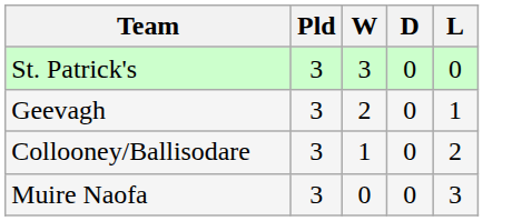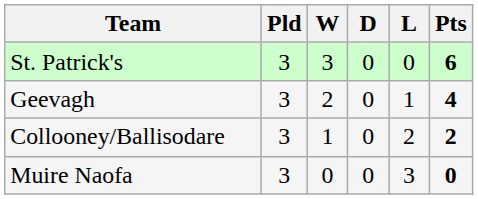 <table class="wikitable">
 <tr>
 <th width=165>Team</th>
 <th width=20>Pld</th>
 <th width=20>W</th>
 <th width=20>D</th>
 <th width=20>L</th>
+<th width=20>Pts</th>
 </tr>
 <tr align=center style="background:#ccffcc;">
 <td style="text-align:left;">St. Patrick's</td>
 <td>3</td>
 <td>3</td>
 <td>0</td>
 <td>0</td>
+<td><strong>6</strong></td>
 </tr>
 <tr align=center style="background:#f5f5f5;">
 <td style="text-align:left;">Geevagh</td>
 <td>3</td>
 <td>2</td>
 <td>0</td>
 <td>1</td>
+<td><strong>4</strong></td>
 </tr>
 <tr align=center style="background:#f5f5f5;">
 <td style="text-align:left;">Collooney/Ballisodare</td>
 <td>3</td>
 <td>1</td>
 <td>0</td>
 <td>2</td>
+<td><strong>2</strong></td>
 </tr>
 <tr align=center style="background:#f5f5f5;">
 <td style="text-align:left;">Muire Naofa</td>
 <td>3</td>
 <td>0</td>
 <td>0</td>
 <td>3</td>
+<td><strong>0</strong></td>
 </tr>
 </table>
